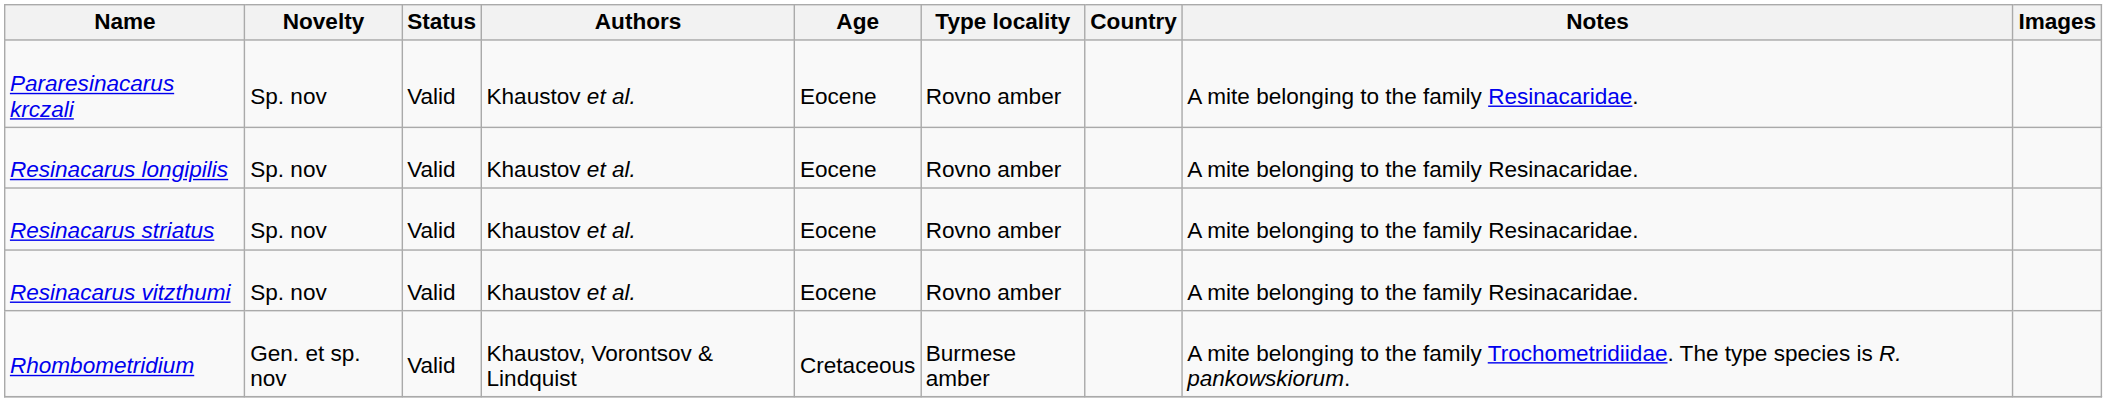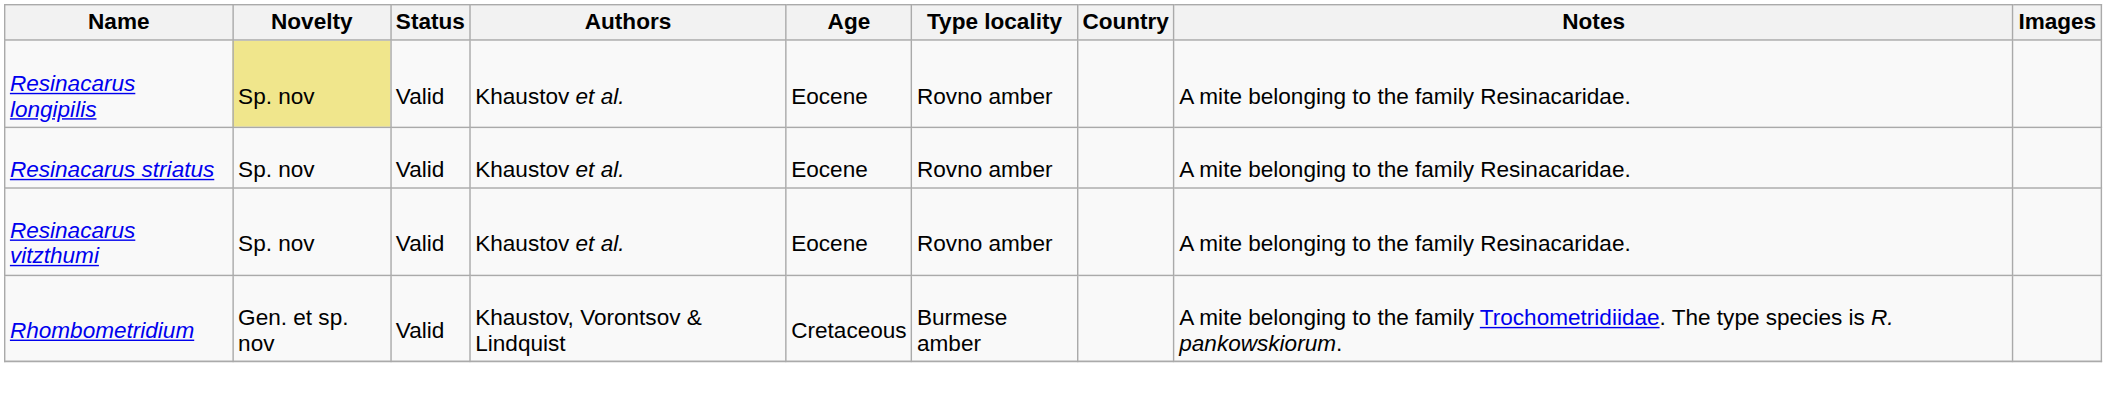 <table class="wikitable sortable" align="center" width="75%">
 <tr>
 <th>Name</th>
 <th>Novelty</th>
 <th>Status</th>
 <th>Authors</th>
 <th>Age</th>
 <th>Type locality</th>
 <th>Country</th>
 <th>Notes</th>
 <th>Images</th>
 </tr>
 <tr>
-<td><br><em><a href='#'>Pararesinacarus krczali</a></em></td>
-<td><br>Sp. nov</td>
-<td><br>Valid</td>
-<td><br>Khaustov <em>et al.</em></td>
-<td><br>Eocene</td>
-<td><br>Rovno amber</td>
-<td><br></td>
-<td><br>A mite belonging to the family <a href='#'>Resinacaridae</a>.</td>
-<td></td>
-</tr>
-<tr>
 <td><br><em><a href='#'>Resinacarus longipilis</a></em></td>
-<td><br>Sp. nov</td>
+<td style="background: khaki;"><br>Sp. nov</td>
 <td><br>Valid</td>
 <td><br>Khaustov <em>et al.</em></td>
 <td><br>Eocene</td>
 <td><br>Rovno amber</td>
 <td><br></td>
 <td><br>A mite belonging to the family Resinacaridae.</td>
 <td></td>
 </tr>
 <tr>
 <td><br><em><a href='#'>Resinacarus striatus</a></em></td>
 <td><br>Sp. nov</td>
 <td><br>Valid</td>
 <td><br>Khaustov <em>et al.</em></td>
 <td><br>Eocene</td>
 <td><br>Rovno amber</td>
 <td><br></td>
 <td><br>A mite belonging to the family Resinacaridae.</td>
 <td></td>
 </tr>
 <tr>
 <td><br><em><a href='#'>Resinacarus vitzthumi</a></em></td>
 <td><br>Sp. nov</td>
 <td><br>Valid</td>
 <td><br>Khaustov <em>et al.</em></td>
 <td><br>Eocene</td>
 <td><br>Rovno amber</td>
 <td><br></td>
 <td><br>A mite belonging to the family Resinacaridae.</td>
 <td></td>
 </tr>
 <tr>
 <td><br><em><a href='#'>Rhombometridium</a></em></td>
 <td><br>Gen. et sp. nov</td>
 <td><br>Valid</td>
 <td><br>Khaustov, Vorontsov & Lindquist</td>
 <td><br>Cretaceous</td>
 <td><br>Burmese amber</td>
 <td><br></td>
 <td><br>A mite belonging to the family <a href='#'>Trochometridiidae</a>. The type species is <em>R. pankowskiorum</em>.</td>
 <td></td>
 </tr>
 <tr>
 </tr>
 </table>
